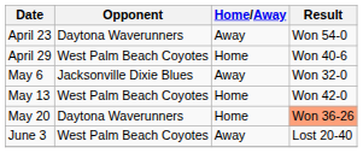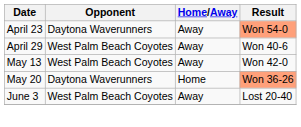 <table class="wikitable">
 <tr>
 <th>Date</th>
 <th>Opponent</th>
 <th><a href='#'>Home</a>/<a href='#'>Away</a></th>
 <th>Result</th>
 </tr>
 <tr>
 <td>April 23</td>
 <td>Daytona Waverunners</td>
 <td>Away</td>
-<td>Won 54-0</td>
+<td style="background: lightsalmon;">Won 54-0</td>
 </tr>
 <tr>
 <td>April 29</td>
 <td>West Palm Beach Coyotes</td>
-<td>Home</td>
+<td>Away</td>
 <td>Won 40-6</td>
-</tr>
-<tr>
-<td>May 6</td>
-<td>Jacksonville Dixie Blues</td>
-<td>Away</td>
-<td>Won 32-0</td>
 </tr>
 <tr>
 <td>May 13</td>
 <td>West Palm Beach Coyotes</td>
-<td>Home</td>
+<td>Away</td>
 <td>Won 42-0</td>
 </tr>
 <tr>
 <td>May 20</td>
 <td>Daytona Waverunners</td>
 <td>Home</td>
 <td style="background: lightsalmon;">Won 36-26</td>
 </tr>
 <tr>
 <td>June 3</td>
 <td>West Palm Beach Coyotes</td>
 <td>Away</td>
 <td>Lost 20-40</td>
 </tr>
 <tr>
 </tr>
 </table>
